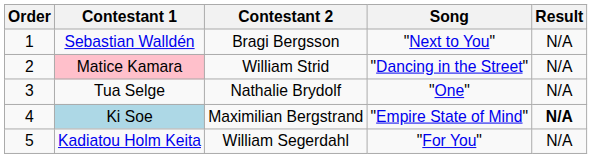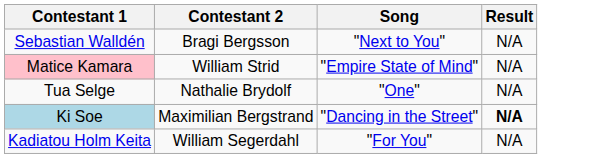 <table class="wikitable plainrowheaders" style="text-align:center;">
 <tr>
-<th scope="col">Order</th>
 <th scope="col">Contestant 1</th>
 <th scope="col">Contestant 2</th>
 <th scope="col">Song</th>
 <th scope="col">Result</th>
 </tr>
 <tr>
-<td>1</td>
 <td scope="row"><a href='#'>Sebastian Walldén</a></td>
 <td>Bragi Bergsson</td>
 <td>"<a href='#'>Next to You</a>"</td>
 <td>N/A</td>
 </tr>
 <tr>
-<td>2</td>
 <td scope="row" style="background:pink;">Matice Kamara</td>
 <td>William Strid</td>
-<td>"<a href='#'>Dancing in the Street</a>"</td>
+<td>"<a href='#'>Empire State of Mind</a>"</td>
 <td>N/A</td>
 </tr>
 <tr>
-<td>3</td>
 <td scope="row">Tua Selge</td>
 <td>Nathalie Brydolf</td>
 <td>"<a href='#'>One</a>"</td>
 <td>N/A</td>
 </tr>
 <tr>
-<td>4</td>
 <td scope="row" style="background:lightblue;">Ki Soe</td>
 <td>Maximilian Bergstrand</td>
-<td>"<a href='#'>Empire State of Mind</a>"</td>
+<td>"<a href='#'>Dancing in the Street</a>"</td>
 <td><strong>N/A</strong></td>
 </tr>
 <tr>
-<td>5</td>
 <td scope="row"><a href='#'>Kadiatou Holm Keita</a></td>
 <td>William Segerdahl</td>
 <td>"<a href='#'>For You</a>"</td>
 <td>N/A</td>
 </tr>
 </table>
